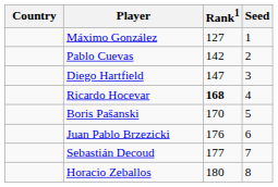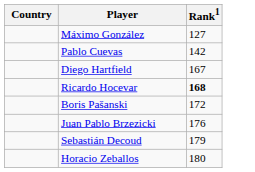 <table class="sortable wikitable">
 <tr>
 <th width="70">Country</th>
 <th width="175">Player</th>
 <th>Rank<sup>1</sup></th>
-<th>Seed</th>
 </tr>
 <tr>
 <td></td>
 <td><a href='#'>Máximo González</a></td>
 <td>127</td>
-<td>1</td>
 </tr>
 <tr>
 <td></td>
 <td><a href='#'>Pablo Cuevas</a></td>
 <td>142</td>
-<td>2</td>
 </tr>
 <tr>
 <td></td>
 <td><a href='#'>Diego Hartfield</a></td>
-<td>147</td>
-<td>3</td>
+<td>167</td>
 </tr>
 <tr>
 <td></td>
 <td><a href='#'>Ricardo Hocevar</a></td>
 <td><strong>168</strong></td>
-<td>4</td>
 </tr>
 <tr>
 <td></td>
 <td><a href='#'>Boris Pašanski</a></td>
-<td>170</td>
-<td>5</td>
+<td>172</td>
 </tr>
 <tr>
 <td></td>
 <td><a href='#'>Juan Pablo Brzezicki</a></td>
 <td>176</td>
-<td>6</td>
 </tr>
 <tr>
 <td></td>
 <td><a href='#'>Sebastián Decoud</a></td>
-<td>177</td>
-<td>7</td>
+<td>179</td>
 </tr>
 <tr>
 <td></td>
 <td><a href='#'>Horacio Zeballos</a></td>
 <td>180</td>
-<td>8</td>
 </tr>
 </table>
